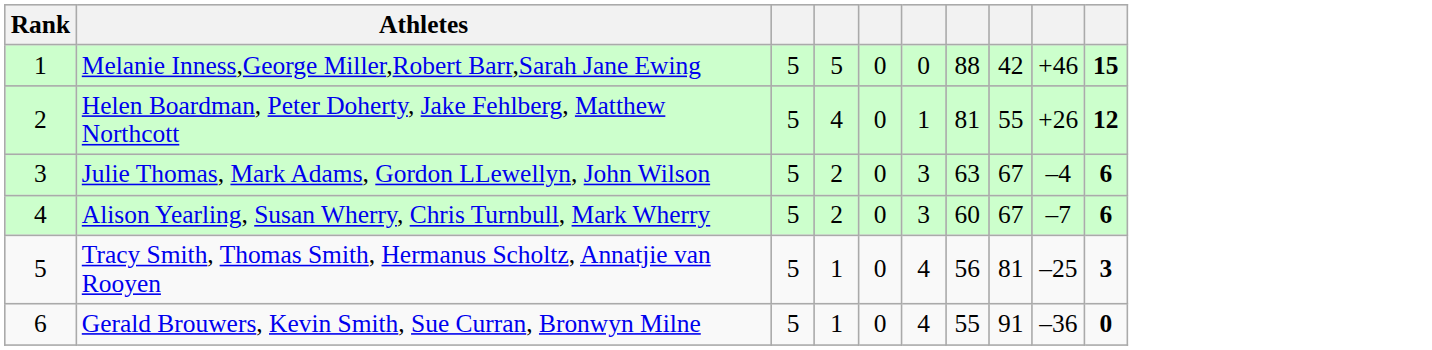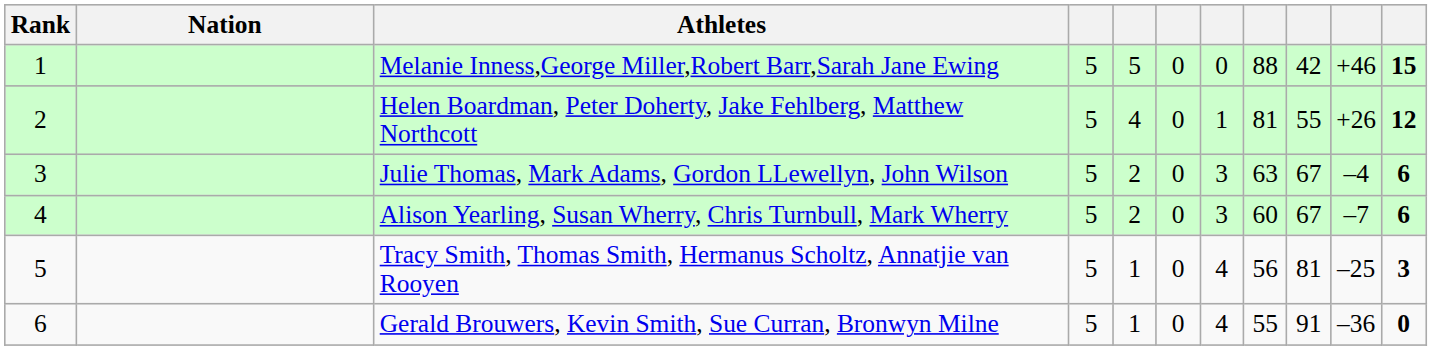 <table class=wikitable style="text-align:center">
 <tr>
 <th width=20>Rank</th>
+<th width=180>Nation</th>
 <th width=430>Athletes</th>
 <th width=20></th>
 <th width=20></th>
 <th width=20></th>
 <th width=20></th>
 <th width=20></th>
 <th width=20></th>
 <th width=20></th>
 <th width=20></th>
 </tr>
 <tr bgcolor="#ccffcc">
 <td>1</td>
+<td align=left></td>
 <td align=left><a href='#'>Melanie Inness</a>,<a href='#'>George Miller</a>,<a href='#'>Robert Barr</a>,<a href='#'>Sarah Jane Ewing</a></td>
 <td>5</td>
 <td>5</td>
 <td>0</td>
 <td>0</td>
 <td>88</td>
 <td>42</td>
 <td>+46</td>
 <td><strong>15</strong></td>
 </tr>
 <tr bgcolor="#ccffcc">
 <td>2</td>
+<td align=left></td>
 <td align=left><a href='#'>Helen Boardman</a>, <a href='#'>Peter Doherty</a>, <a href='#'>Jake Fehlberg</a>, <a href='#'>Matthew Northcott</a></td>
 <td>5</td>
 <td>4</td>
 <td>0</td>
 <td>1</td>
 <td>81</td>
 <td>55</td>
 <td>+26</td>
 <td><strong>12</strong></td>
 </tr>
 <tr bgcolor="#ccffcc">
 <td>3</td>
+<td align=left></td>
 <td align=left><a href='#'>Julie Thomas</a>, <a href='#'>Mark Adams</a>, <a href='#'>Gordon LLewellyn</a>, <a href='#'> John Wilson</a></td>
 <td>5</td>
 <td>2</td>
 <td>0</td>
 <td>3</td>
 <td>63</td>
 <td>67</td>
 <td>–4</td>
 <td><strong>6</strong></td>
 </tr>
 <tr bgcolor="#ccffcc">
 <td>4</td>
+<td align=left></td>
 <td align=left><a href='#'>Alison Yearling</a>, <a href='#'>Susan Wherry</a>, <a href='#'>Chris Turnbull</a>, <a href='#'>Mark Wherry</a></td>
 <td>5</td>
 <td>2</td>
 <td>0</td>
 <td>3</td>
 <td>60</td>
 <td>67</td>
 <td>–7</td>
 <td><strong>6</strong></td>
 </tr>
 <tr>
 <td>5</td>
+<td align=left></td>
 <td align=left><a href='#'>Tracy Smith</a>, <a href='#'>Thomas Smith</a>, <a href='#'>Hermanus Scholtz</a>, <a href='#'>Annatjie van Rooyen</a></td>
 <td>5</td>
 <td>1</td>
 <td>0</td>
 <td>4</td>
 <td>56</td>
 <td>81</td>
 <td>–25</td>
 <td><strong>3</strong></td>
 </tr>
 <tr>
 <td>6</td>
+<td align=left></td>
 <td align=left><a href='#'>Gerald Brouwers</a>, <a href='#'>Kevin Smith</a>, <a href='#'>Sue Curran</a>, <a href='#'>Bronwyn Milne</a></td>
 <td>5</td>
 <td>1</td>
 <td>0</td>
 <td>4</td>
 <td>55</td>
 <td>91</td>
 <td>–36</td>
 <td><strong>0</strong></td>
 </tr>
 </table>
